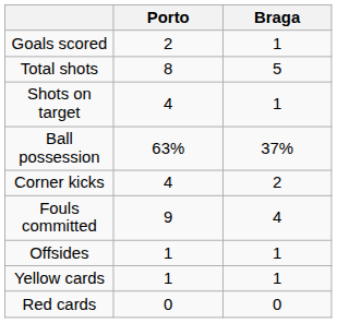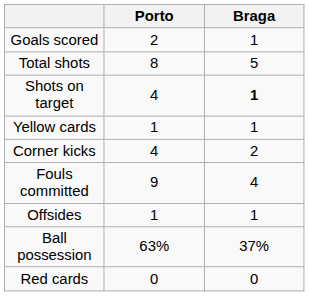 <table class="wikitable" style="text-align:center">
 <tr>
 <th width="100"></th>
 <th width="100">Porto</th>
 <th width="100">Braga</th>
 </tr>
 <tr>
 <td>Goals scored</td>
 <td>2</td>
 <td>1</td>
 </tr>
 <tr>
 <td>Total shots</td>
 <td>8</td>
 <td>5</td>
 </tr>
 <tr>
 <td>Shots on target</td>
 <td>4</td>
-<td>1</td>
+<td><strong>1</strong></td>
 </tr>
 <tr>
-<td>Ball possession</td>
-<td>63%</td>
-<td>37%</td>
+<td>Yellow cards</td>
+<td>1</td>
+<td>1</td>
 </tr>
 <tr>
 <td>Corner kicks</td>
 <td>4</td>
 <td>2</td>
 </tr>
 <tr>
 <td>Fouls committed</td>
 <td>9</td>
 <td>4</td>
 </tr>
 <tr>
 <td>Offsides</td>
 <td>1</td>
 <td>1</td>
 </tr>
 <tr>
-<td>Yellow cards</td>
-<td>1</td>
-<td>1</td>
+<td>Ball possession</td>
+<td>63%</td>
+<td>37%</td>
 </tr>
 <tr>
 <td>Red cards</td>
 <td>0</td>
 <td>0</td>
 </tr>
 </table>
